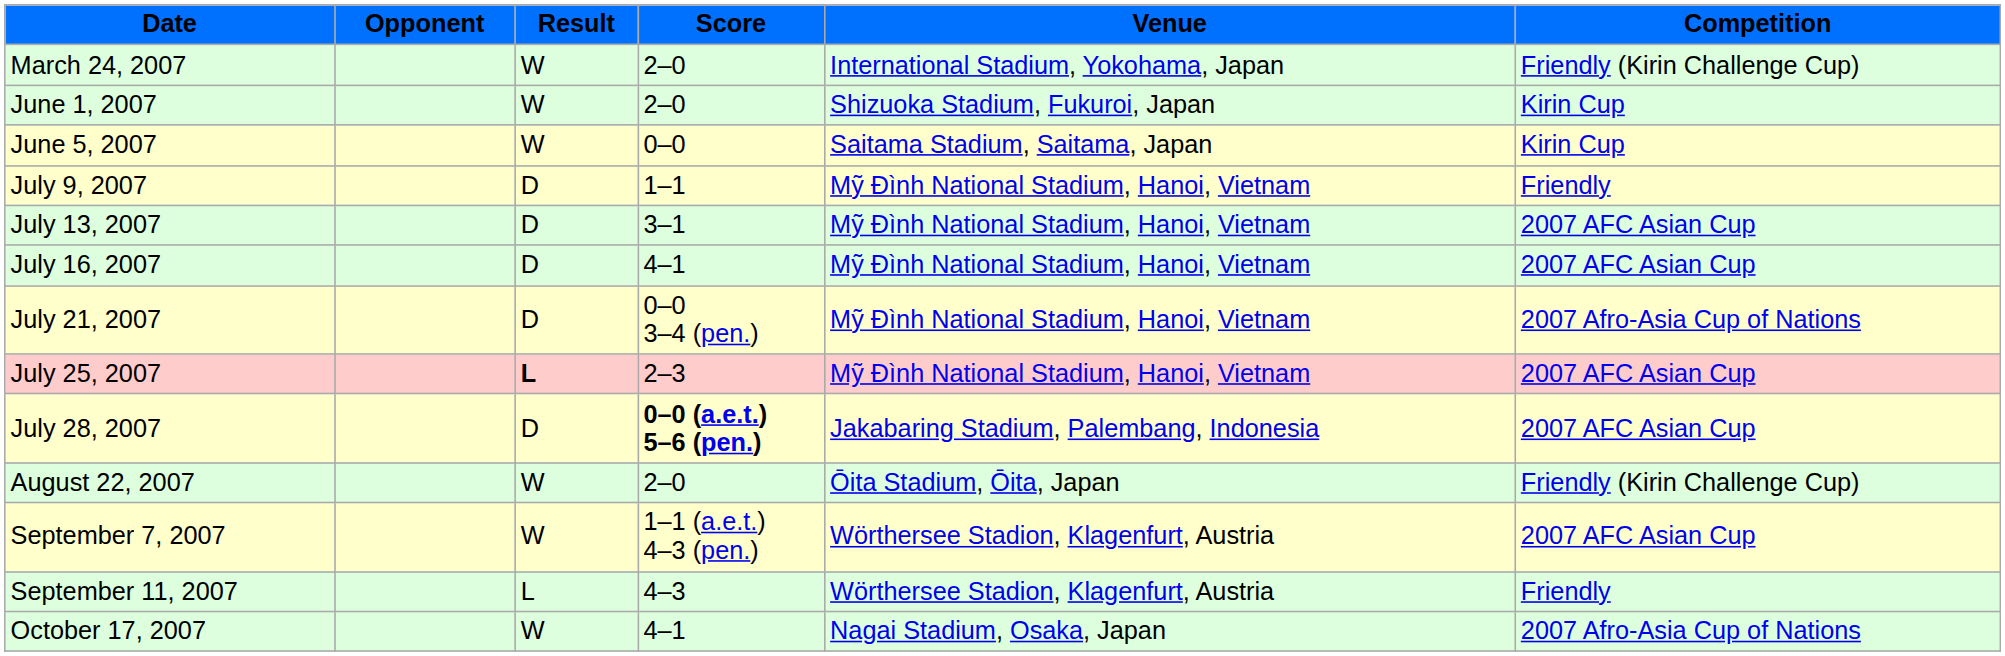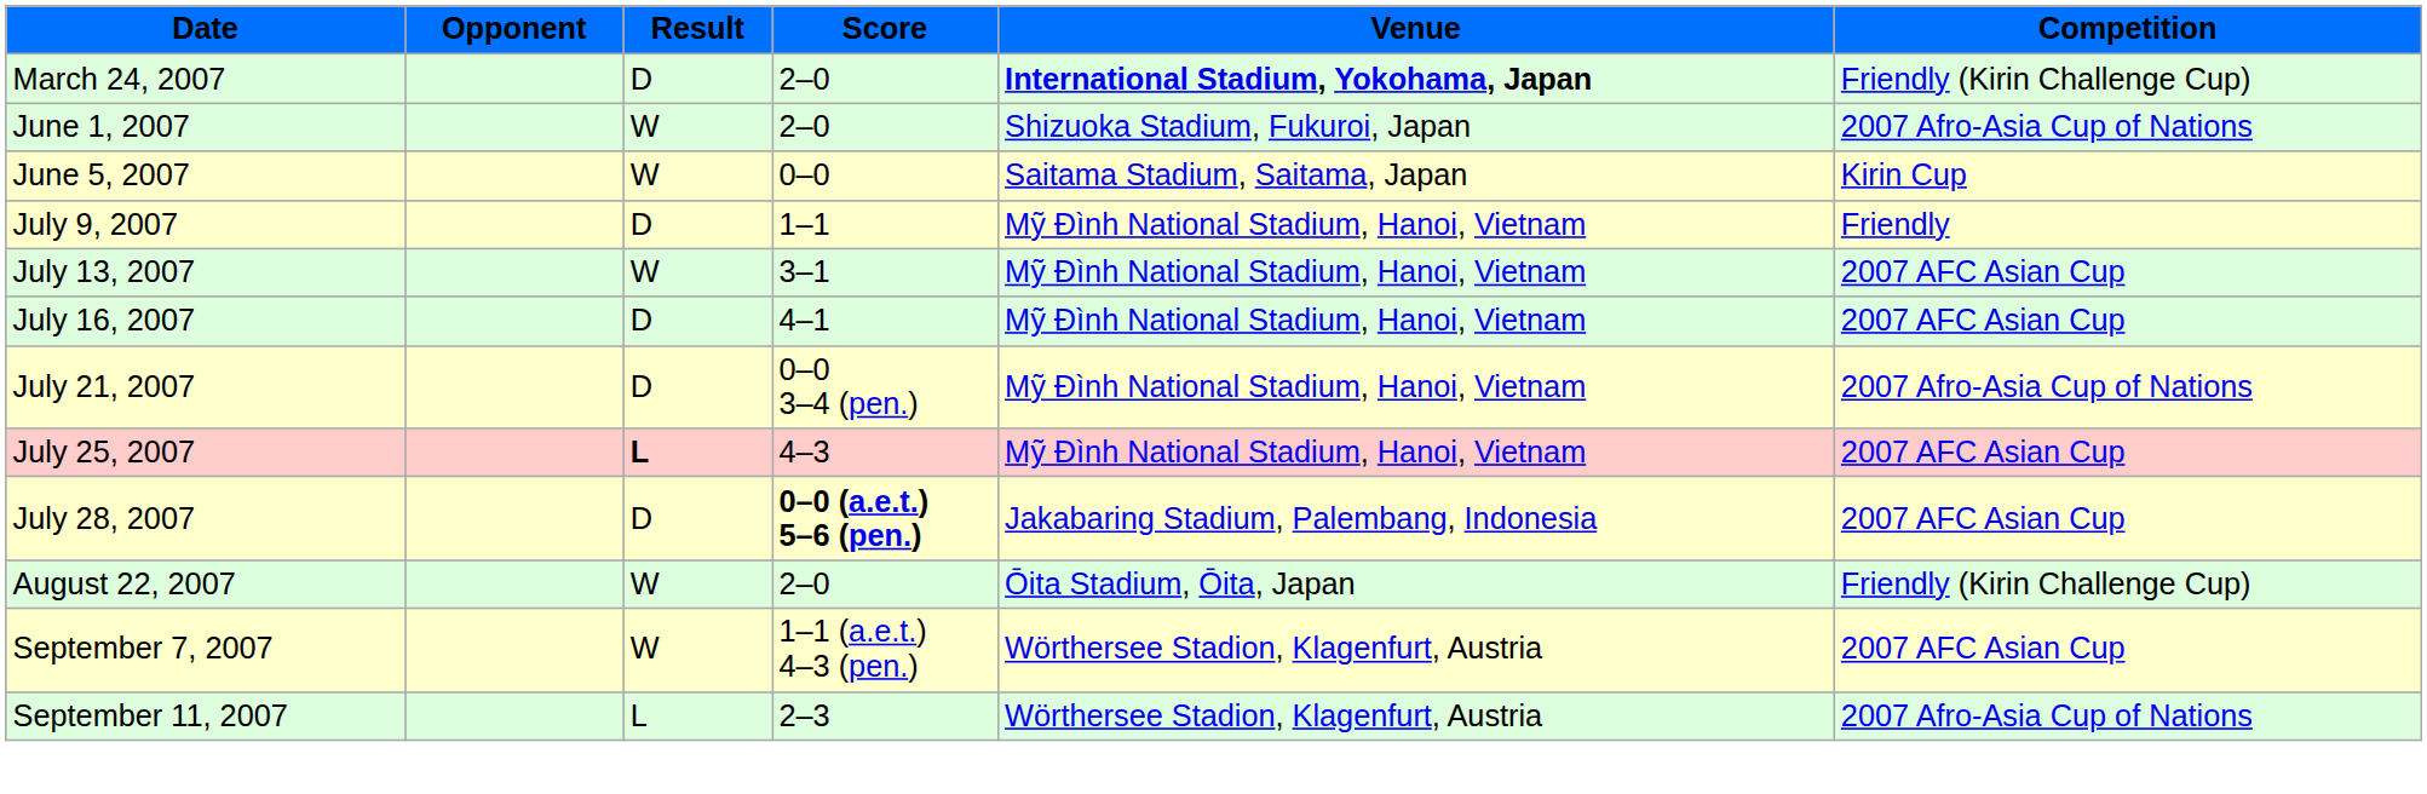 <table width=100% class="wikitable">
 <tr>
 <th style="background:#0070FF;"><span>Date</span></th>
 <th style="background:#0070FF;"><span>Opponent</span></th>
 <th style="background:#0070FF;"><span>Result</span></th>
 <th style="background:#0070FF;"><span>Score</span></th>
 <th style="background:#0070FF;"><span>Venue</span></th>
 <th style="background:#0070FF;"><span>Competition</span></th>
 </tr>
 <tr style="background:#dfd;">
 <td>March 24, 2007</td>
 <td></td>
-<td>W</td>
+<td>D</td>
 <td>2–0</td>
-<td> <a href='#'>International Stadium</a>, <a href='#'>Yokohama</a>, Japan</td>
+<td><strong> <a href='#'>International Stadium</a>, <a href='#'>Yokohama</a>, Japan</strong></td>
 <td><a href='#'>Friendly</a> (Kirin Challenge Cup)</td>
 </tr>
 <tr style="background:#dfd;">
 <td>June 1, 2007</td>
 <td></td>
 <td>W</td>
 <td>2–0</td>
 <td> <a href='#'>Shizuoka Stadium</a>, <a href='#'>Fukuroi</a>, Japan</td>
-<td><a href='#'>Kirin Cup</a></td>
+<td><a href='#'>2007 Afro-Asia Cup of Nations</a></td>
 </tr>
 <tr style="background:#ffc;">
 <td>June 5, 2007</td>
 <td></td>
 <td>W</td>
 <td>0–0</td>
 <td> <a href='#'>Saitama Stadium</a>, <a href='#'>Saitama</a>, Japan</td>
 <td><a href='#'>Kirin Cup</a></td>
 </tr>
 <tr style="background:#ffc;">
 <td>July 9, 2007</td>
 <td></td>
 <td>D</td>
 <td>1–1</td>
 <td> <a href='#'>Mỹ Đình National Stadium</a>, <a href='#'>Hanoi</a>, <a href='#'>Vietnam</a></td>
 <td><a href='#'>Friendly</a></td>
 </tr>
 <tr style="background:#dfd;">
 <td>July 13, 2007</td>
 <td></td>
-<td>D</td>
+<td>W</td>
 <td>3–1</td>
 <td> <a href='#'>Mỹ Đình National Stadium</a>, <a href='#'>Hanoi</a>, <a href='#'>Vietnam</a></td>
 <td><a href='#'>2007 AFC Asian Cup</a></td>
 </tr>
 <tr style="background:#dfd;">
 <td>July 16, 2007</td>
 <td></td>
 <td>D</td>
 <td>4–1</td>
 <td> <a href='#'>Mỹ Đình National Stadium</a>, <a href='#'>Hanoi</a>, <a href='#'>Vietnam</a></td>
 <td><a href='#'>2007 AFC Asian Cup</a></td>
 </tr>
 <tr style="background:#ffc;">
 <td>July 21, 2007</td>
 <td></td>
 <td>D</td>
 <td>0–0<br>3–4 (<a href='#'>pen.</a>)</td>
 <td> <a href='#'>Mỹ Đình National Stadium</a>, <a href='#'>Hanoi</a>, <a href='#'>Vietnam</a></td>
 <td><a href='#'>2007 Afro-Asia Cup of Nations</a></td>
 </tr>
 <tr style="background:#fcc;">
 <td>July 25, 2007</td>
 <td></td>
 <td><strong>L</strong></td>
-<td>2–3</td>
+<td>4–3</td>
 <td> <a href='#'>Mỹ Đình National Stadium</a>, <a href='#'>Hanoi</a>, <a href='#'>Vietnam</a></td>
 <td><a href='#'>2007 AFC Asian Cup</a></td>
 </tr>
 <tr style="background:#ffc;">
 <td>July 28, 2007</td>
 <td></td>
 <td>D</td>
 <td><strong>0–0 (<a href='#'>a.e.t.</a>)<br>5–6 (<a href='#'>pen.</a>)</strong></td>
 <td> <a href='#'>Jakabaring Stadium</a>, <a href='#'>Palembang</a>, <a href='#'>Indonesia</a></td>
 <td><a href='#'>2007 AFC Asian Cup</a></td>
 </tr>
 <tr style="background:#dfd;">
 <td>August 22, 2007</td>
 <td></td>
 <td>W</td>
 <td>2–0</td>
 <td> <a href='#'>Ōita Stadium</a>, <a href='#'>Ōita</a>, Japan</td>
 <td><a href='#'>Friendly</a> (Kirin Challenge Cup)</td>
 </tr>
 <tr style="background:#ffc;">
 <td>September 7, 2007</td>
 <td></td>
 <td>W</td>
 <td>1–1 (<a href='#'>a.e.t.</a>)<br>4–3 (<a href='#'>pen.</a>)</td>
 <td> <a href='#'>Wörthersee Stadion</a>, <a href='#'>Klagenfurt</a>, Austria</td>
 <td><a href='#'>2007 AFC Asian Cup</a></td>
 </tr>
 <tr style="background:#dfd;">
 <td>September 11, 2007</td>
 <td></td>
 <td>L</td>
-<td>4–3</td>
+<td>2–3</td>
 <td> <a href='#'>Wörthersee Stadion</a>, <a href='#'>Klagenfurt</a>, Austria</td>
-<td><a href='#'>Friendly</a></td>
-</tr>
-<tr style="background:#dfd;">
-<td>October 17, 2007</td>
-<td></td>
-<td>W</td>
-<td>4–1</td>
-<td> <a href='#'>Nagai Stadium</a>, <a href='#'>Osaka</a>, Japan</td>
 <td><a href='#'>2007 Afro-Asia Cup of Nations</a></td>
 </tr>
 </table>
